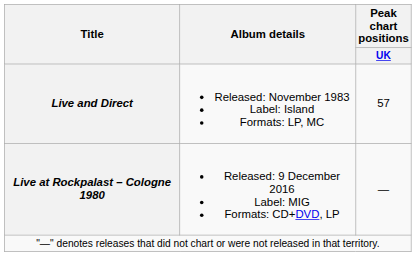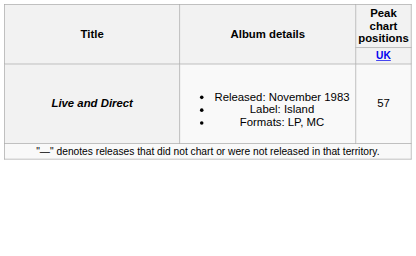 <table class="wikitable plainrowheaders" style="text-align:center;">
 <tr>
 <th rowspan="2" scope="col" style="width:15em;">Title</th>
 <th rowspan="2" scope="col" style="width:15em;">Album details</th>
 <th>Peak chart positions</th>
 </tr>
 <tr>
 <th scope="col" style="width:2em;font-size:90%;"><a href='#'>UK</a><br></th>
 </tr>
 <tr>
 <th scope="row"><em>Live and Direct</em></th>
 <td><br><ul><li>Released: November 1983</li><li>Label: Island</li><li>Formats: LP, MC</li></ul></td>
 <td>57</td>
 </tr>
 <tr>
-<th scope="row"><em>Live at Rockpalast – Cologne 1980</em></th>
-<td><br><ul><li>Released: 9 December 2016</li><li>Label: MIG</li><li>Formats: CD+<a href='#'>DVD</a>, LP</li></ul></td>
-<td>—</td>
-</tr>
-<tr>
 <td colspan="3" style="font-size:90%">"—" denotes releases that did not chart or were not released in that territory.</td>
 </tr>
 </table>
